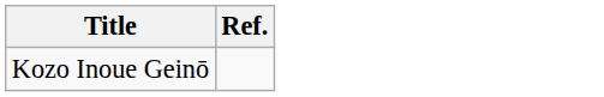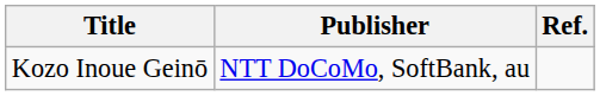 <table class="wikitable">
 <tr>
 <th>Title</th>
+<th>Publisher</th>
 <th>Ref.</th>
 </tr>
 <tr>
 <td>Kozo Inoue Geinō</td>
+<td><a href='#'>NTT DoCoMo</a>, SoftBank, au</td>
 <td></td>
 </tr>
 </table>
